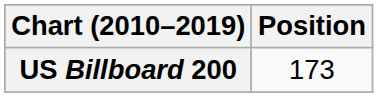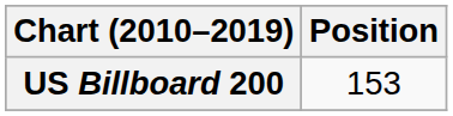 <table class="wikitable plainrowheaders" style="text-align:center">
 <tr>
 <th scope="col">Chart (2010–2019)</th>
 <th scope="col">Position</th>
 </tr>
 <tr>
 <th scope="row">US <em>Billboard</em> 200</th>
-<td>173</td>
+<td>153</td>
 </tr>
 </table>
